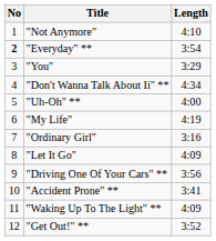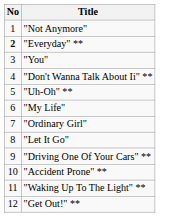 <table class="wikitable">
 <tr>
 <th>No</th>
 <th>Title</th>
-<th>Length</th>
 </tr>
 <tr>
 <td style="text-align:center;">1</td>
 <td align="centre">"Not Anymore"</td>
-<td style="text-align:center;">4:10</td>
 </tr>
 <tr>
 <td style="text-align:center;"><strong>2</strong></td>
 <td align="centre">"Everyday" **</td>
-<td style="text-align:center;">3:54</td>
 </tr>
 <tr>
 <td style="text-align:center;">3</td>
 <td align="centre">"You"</td>
-<td style="text-align:center;">3:29</td>
 </tr>
 <tr>
 <td style="text-align:center;">4</td>
 <td align="centre">"Don't Wanna Talk About Ii" **</td>
-<td style="text-align:center;">4:34</td>
 </tr>
 <tr>
 <td style="text-align:center;">5</td>
 <td align="centre">"Uh-Oh" **</td>
-<td style="text-align:center;">4:00</td>
 </tr>
 <tr>
 <td style="text-align:center;">6</td>
 <td align="centre">"My Life"</td>
-<td style="text-align:center;">4:19</td>
 </tr>
 <tr>
 <td style="text-align:center;">7</td>
 <td align="centre">"Ordinary Girl"</td>
-<td style="text-align:center;">3:16</td>
 </tr>
 <tr>
 <td style="text-align:center;">8</td>
 <td align="centre">"Let It Go"</td>
-<td style="text-align:center;">4:09</td>
 </tr>
 <tr>
 <td style="text-align:center;">9</td>
 <td align="centre">"Driving One Of Your Cars" **</td>
-<td style="text-align:center;">3:56</td>
 </tr>
 <tr>
 <td style="text-align:center;">10</td>
 <td align="centre">"Accident Prone" **</td>
-<td style="text-align:center;">3:41</td>
 </tr>
 <tr>
 <td style="text-align:center;">11</td>
 <td align="centre">"Waking Up To The Light" **</td>
-<td style="text-align:center;">4:09</td>
 </tr>
 <tr>
 <td style="text-align:center;">12</td>
 <td align="centre">"Get Out!" **</td>
-<td style="text-align:center;">3:52</td>
 </tr>
 </table>
